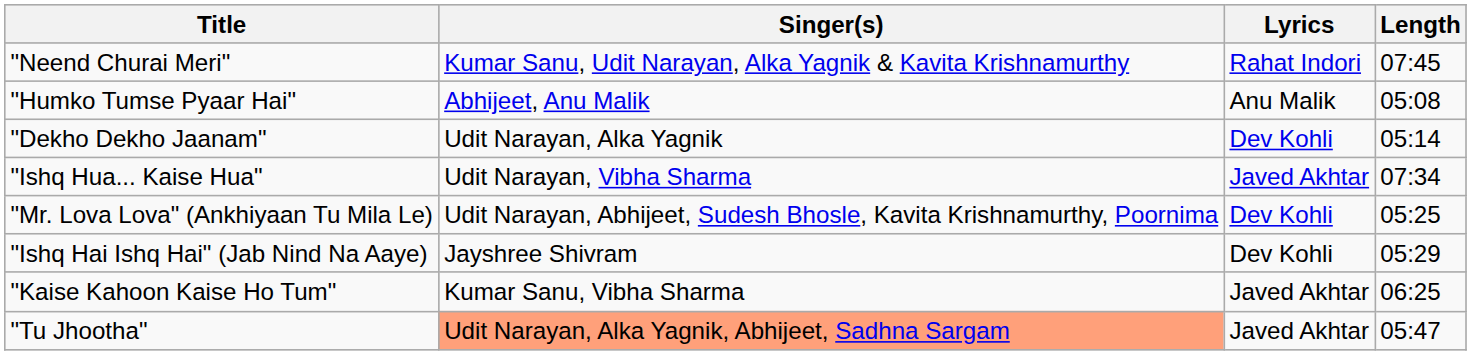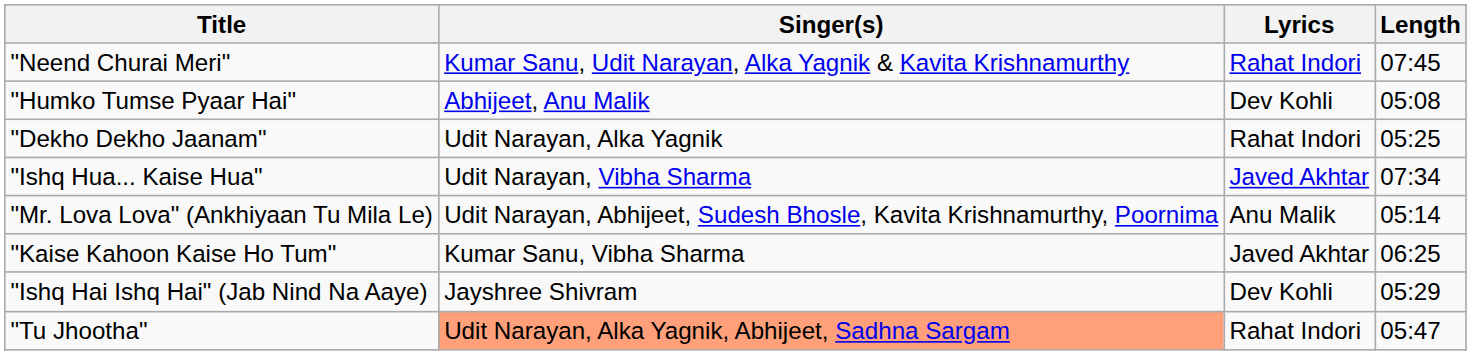 <table class="wikitable sortable" style="font-size:95%;">
 <tr>
 <th>Title</th>
 <th>Singer(s)</th>
 <th>Lyrics</th>
 <th>Length</th>
 </tr>
 <tr>
 <td>"Neend Churai Meri"</td>
 <td><a href='#'>Kumar Sanu</a>, <a href='#'>Udit Narayan</a>, <a href='#'>Alka Yagnik</a> & <a href='#'>Kavita Krishnamurthy</a></td>
 <td><a href='#'>Rahat Indori</a></td>
 <td>07:45</td>
 </tr>
 <tr>
 <td>"Humko Tumse Pyaar Hai"</td>
 <td><a href='#'>Abhijeet</a>, <a href='#'>Anu Malik</a></td>
-<td>Anu Malik</td>
+<td>Dev Kohli</td>
 <td>05:08</td>
 </tr>
 <tr>
 <td>"Dekho Dekho Jaanam"</td>
 <td>Udit Narayan, Alka Yagnik</td>
-<td><a href='#'>Dev Kohli</a></td>
-<td>05:14</td>
+<td>Rahat Indori</td>
+<td>05:25</td>
 </tr>
 <tr>
 <td>"Ishq Hua... Kaise Hua"</td>
 <td>Udit Narayan, <a href='#'>Vibha Sharma</a></td>
 <td><a href='#'>Javed Akhtar</a></td>
 <td>07:34</td>
 </tr>
 <tr>
 <td>"Mr. Lova Lova" (Ankhiyaan Tu Mila Le)</td>
 <td>Udit Narayan, Abhijeet, <a href='#'>Sudesh Bhosle</a>, Kavita Krishnamurthy, <a href='#'>Poornima</a></td>
-<td><a href='#'>Dev Kohli</a></td>
-<td>05:25</td>
+<td>Anu Malik</td>
+<td>05:14</td>
+</tr>
+<tr>
+<td>"Kaise Kahoon Kaise Ho Tum"</td>
+<td>Kumar Sanu, Vibha Sharma</td>
+<td>Javed Akhtar</td>
+<td>06:25</td>
 </tr>
 <tr>
 <td>"Ishq Hai Ishq Hai" (Jab Nind Na Aaye)</td>
 <td>Jayshree Shivram</td>
 <td>Dev Kohli</td>
 <td>05:29</td>
 </tr>
 <tr>
-<td>"Kaise Kahoon Kaise Ho Tum"</td>
-<td>Kumar Sanu, Vibha Sharma</td>
-<td>Javed Akhtar</td>
-<td>06:25</td>
-</tr>
-<tr>
 <td>"Tu Jhootha"</td>
 <td style="background: lightsalmon;">Udit Narayan, Alka Yagnik, Abhijeet, <a href='#'>Sadhna Sargam</a></td>
-<td>Javed Akhtar</td>
+<td>Rahat Indori</td>
 <td>05:47</td>
 </tr>
 </table>
